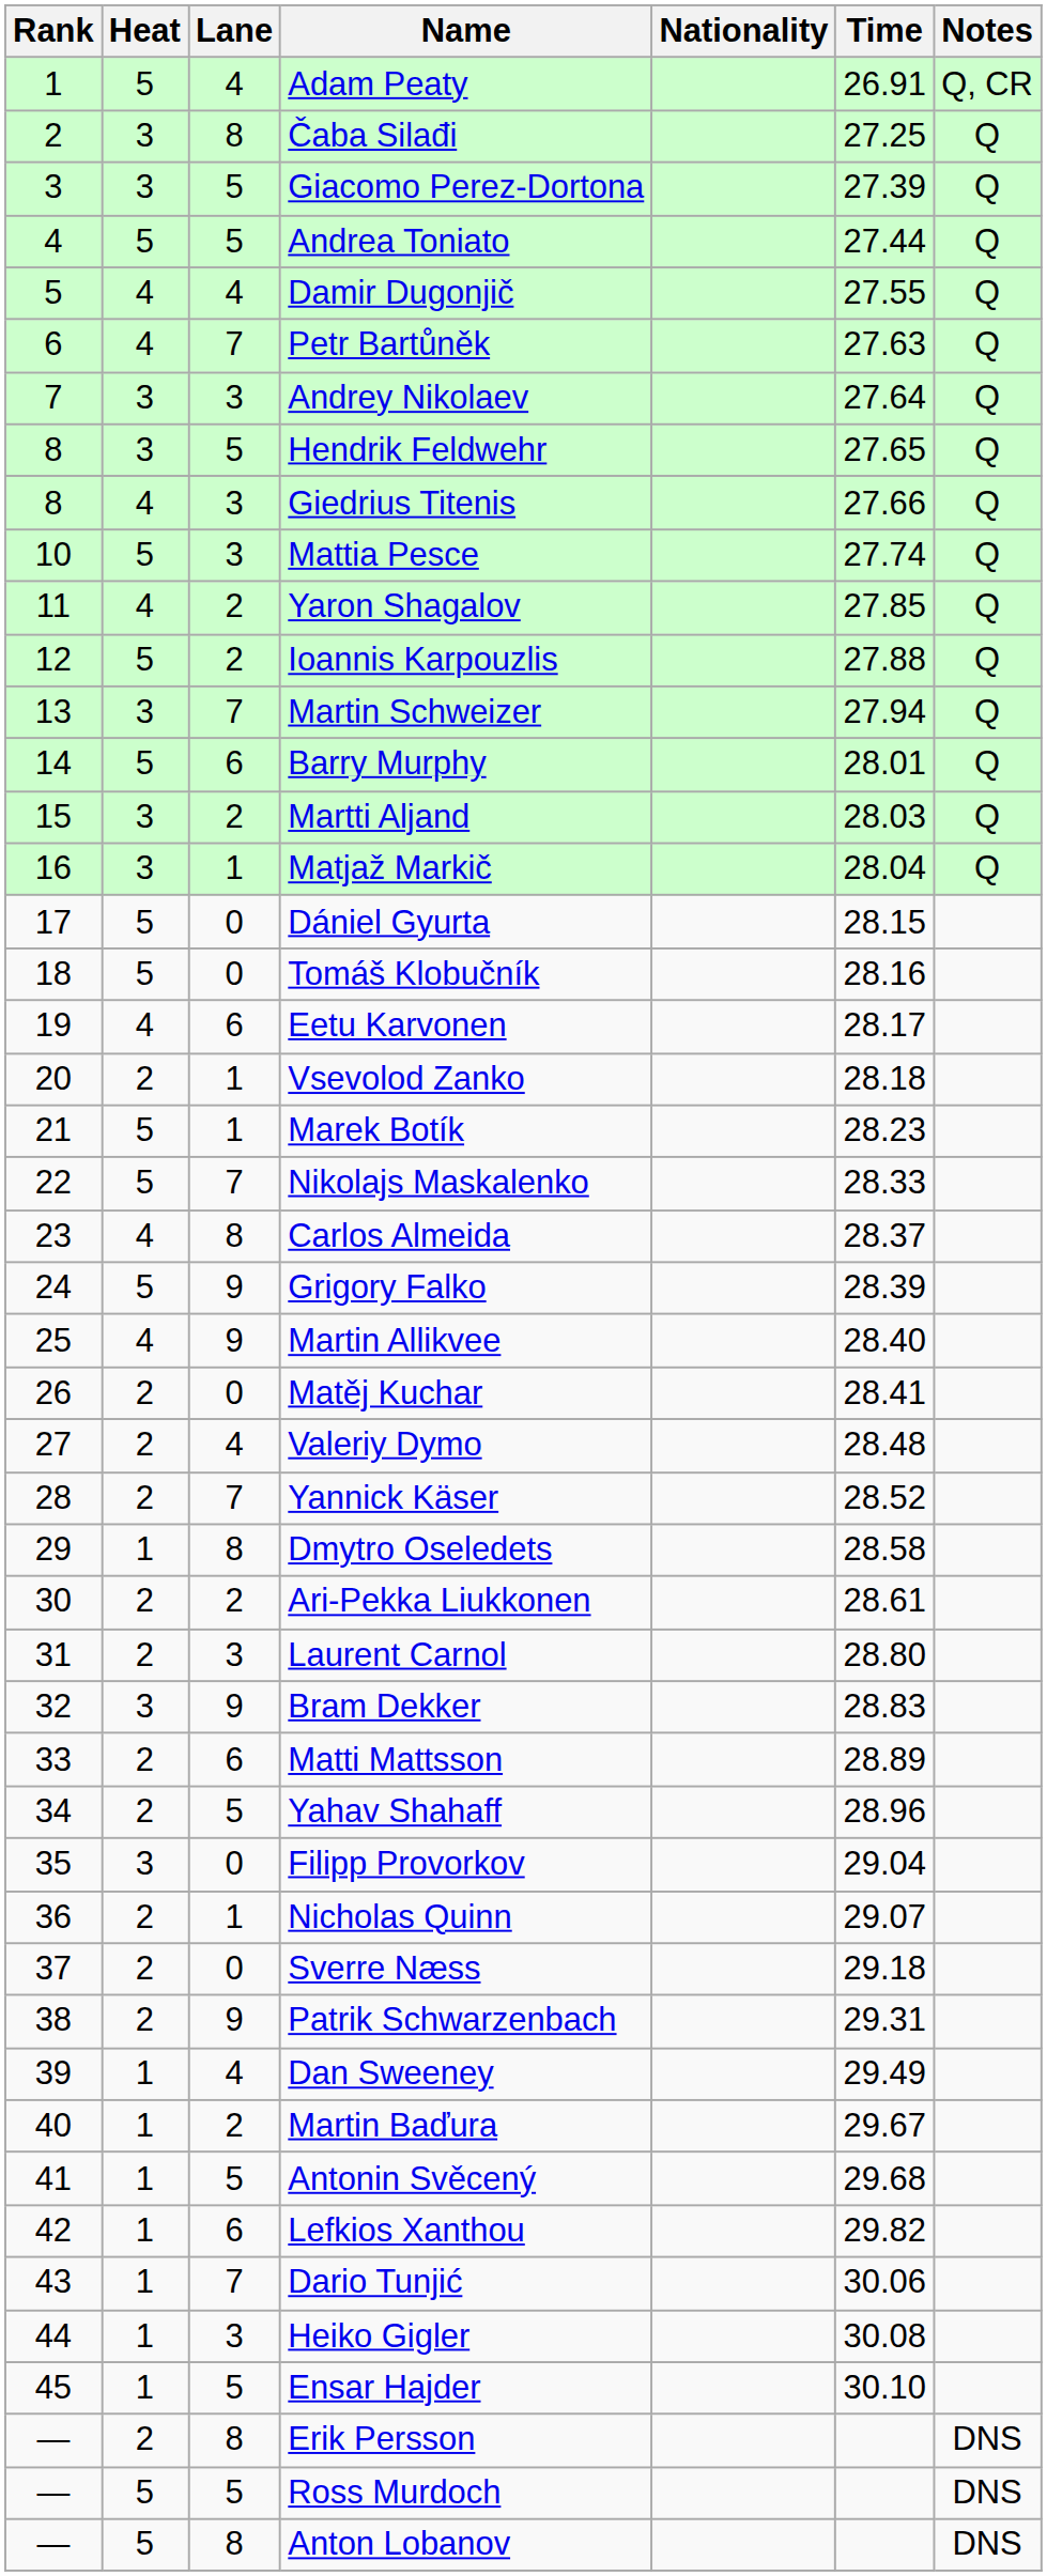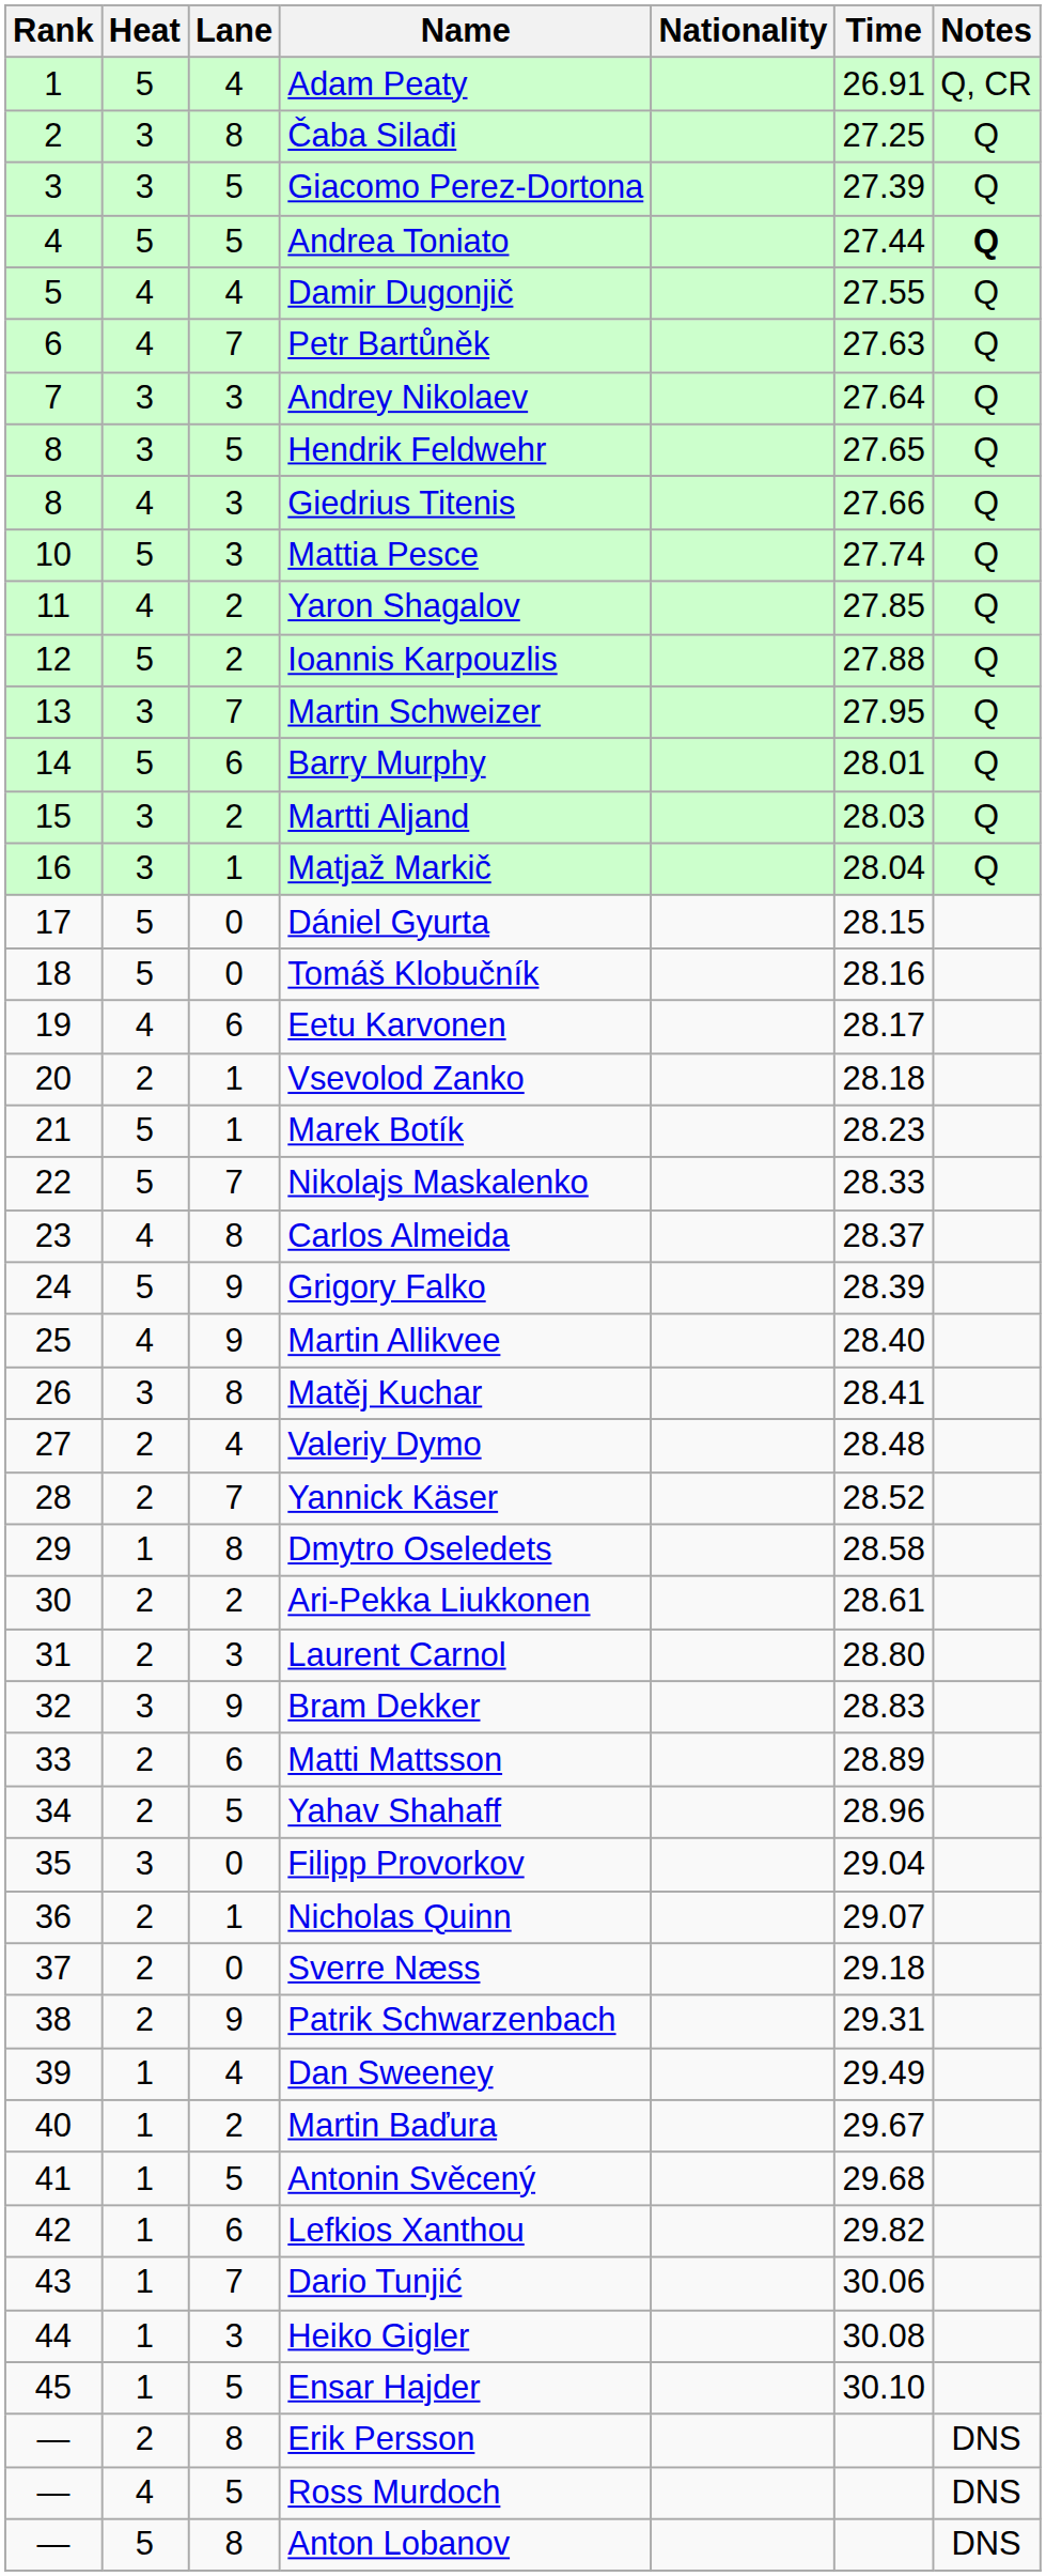 <table class="wikitable sortable" style="text-align:center">
 <tr>
 <th>Rank</th>
 <th>Heat</th>
 <th>Lane</th>
 <th>Name</th>
 <th>Nationality</th>
 <th>Time</th>
 <th>Notes</th>
 </tr>
 <tr bgcolor=ccffcc>
 <td>1</td>
 <td>5</td>
 <td>4</td>
 <td align=left><a href='#'>Adam Peaty</a></td>
 <td align=left></td>
 <td>26.91</td>
 <td>Q, CR</td>
 </tr>
 <tr bgcolor=ccffcc>
 <td>2</td>
 <td>3</td>
 <td>8</td>
 <td align=left><a href='#'>Čaba Silađi</a></td>
 <td align=left></td>
 <td>27.25</td>
 <td>Q</td>
 </tr>
 <tr bgcolor=ccffcc>
 <td>3</td>
 <td>3</td>
 <td>5</td>
 <td align=left><a href='#'>Giacomo Perez-Dortona</a></td>
 <td align=left></td>
 <td>27.39</td>
 <td>Q</td>
 </tr>
 <tr bgcolor=ccffcc>
 <td>4</td>
 <td>5</td>
 <td>5</td>
 <td align=left><a href='#'>Andrea Toniato</a></td>
 <td align=left></td>
 <td>27.44</td>
-<td>Q</td>
+<td><strong>Q</strong></td>
 </tr>
 <tr bgcolor=ccffcc>
 <td>5</td>
 <td>4</td>
 <td>4</td>
 <td align=left><a href='#'>Damir Dugonjič</a></td>
 <td align=left></td>
 <td>27.55</td>
 <td>Q</td>
 </tr>
 <tr bgcolor=ccffcc>
 <td>6</td>
 <td>4</td>
 <td>7</td>
 <td align=left><a href='#'>Petr Bartůněk</a></td>
 <td align=left></td>
 <td>27.63</td>
 <td>Q</td>
 </tr>
 <tr bgcolor=ccffcc>
 <td>7</td>
 <td>3</td>
 <td>3</td>
 <td align=left><a href='#'>Andrey Nikolaev</a></td>
 <td align=left></td>
 <td>27.64</td>
 <td>Q</td>
 </tr>
 <tr bgcolor=ccffcc>
 <td>8</td>
 <td>3</td>
 <td>5</td>
 <td align=left><a href='#'>Hendrik Feldwehr</a></td>
 <td align=left></td>
 <td>27.65</td>
 <td>Q</td>
 </tr>
 <tr bgcolor=ccffcc>
 <td>8</td>
 <td>4</td>
 <td>3</td>
 <td align=left><a href='#'>Giedrius Titenis</a></td>
 <td align=left></td>
 <td>27.66</td>
 <td>Q</td>
 </tr>
 <tr bgcolor=ccffcc>
 <td>10</td>
 <td>5</td>
 <td>3</td>
 <td align=left><a href='#'>Mattia Pesce</a></td>
 <td align=left></td>
 <td>27.74</td>
 <td>Q</td>
 </tr>
 <tr bgcolor=ccffcc>
 <td>11</td>
 <td>4</td>
 <td>2</td>
 <td align=left><a href='#'>Yaron Shagalov</a></td>
 <td align=left></td>
 <td>27.85</td>
 <td>Q</td>
 </tr>
 <tr bgcolor=ccffcc>
 <td>12</td>
 <td>5</td>
 <td>2</td>
 <td align=left><a href='#'>Ioannis Karpouzlis</a></td>
 <td align=left></td>
 <td>27.88</td>
 <td>Q</td>
 </tr>
 <tr bgcolor=ccffcc>
 <td>13</td>
 <td>3</td>
 <td>7</td>
 <td align=left><a href='#'>Martin Schweizer</a></td>
 <td align=left></td>
-<td>27.94</td>
+<td>27.95</td>
 <td>Q</td>
 </tr>
 <tr bgcolor=ccffcc>
 <td>14</td>
 <td>5</td>
 <td>6</td>
 <td align=left><a href='#'>Barry Murphy</a></td>
 <td align=left></td>
 <td>28.01</td>
 <td>Q</td>
 </tr>
 <tr bgcolor=ccffcc>
 <td>15</td>
 <td>3</td>
 <td>2</td>
 <td align=left><a href='#'>Martti Aljand</a></td>
 <td align=left></td>
 <td>28.03</td>
 <td>Q</td>
 </tr>
 <tr bgcolor=ccffcc>
 <td>16</td>
 <td>3</td>
 <td>1</td>
 <td align=left><a href='#'>Matjaž Markič</a></td>
 <td align=left></td>
 <td>28.04</td>
 <td>Q</td>
 </tr>
 <tr>
 <td>17</td>
 <td>5</td>
 <td>0</td>
 <td align=left><a href='#'>Dániel Gyurta</a></td>
 <td align=left></td>
 <td>28.15</td>
 <td></td>
 </tr>
 <tr>
 <td>18</td>
 <td>5</td>
 <td>0</td>
 <td align=left><a href='#'>Tomáš Klobučník</a></td>
 <td align=left></td>
 <td>28.16</td>
 <td></td>
 </tr>
 <tr>
 <td>19</td>
 <td>4</td>
 <td>6</td>
 <td align=left><a href='#'>Eetu Karvonen</a></td>
 <td align=left></td>
 <td>28.17</td>
 <td></td>
 </tr>
 <tr>
 <td>20</td>
 <td>2</td>
 <td>1</td>
 <td align=left><a href='#'>Vsevolod Zanko</a></td>
 <td align=left></td>
 <td>28.18</td>
 <td></td>
 </tr>
 <tr>
 <td>21</td>
 <td>5</td>
 <td>1</td>
 <td align=left><a href='#'>Marek Botík</a></td>
 <td align=left></td>
 <td>28.23</td>
 <td></td>
 </tr>
 <tr>
 <td>22</td>
 <td>5</td>
 <td>7</td>
 <td align=left><a href='#'>Nikolajs Maskalenko</a></td>
 <td align=left></td>
 <td>28.33</td>
 <td></td>
 </tr>
 <tr>
 <td>23</td>
 <td>4</td>
 <td>8</td>
 <td align=left><a href='#'>Carlos Almeida</a></td>
 <td align=left></td>
 <td>28.37</td>
 <td></td>
 </tr>
 <tr>
 <td>24</td>
 <td>5</td>
 <td>9</td>
 <td align=left><a href='#'>Grigory Falko</a></td>
 <td align=left></td>
 <td>28.39</td>
 <td></td>
 </tr>
 <tr>
 <td>25</td>
 <td>4</td>
 <td>9</td>
 <td align=left><a href='#'>Martin Allikvee</a></td>
 <td align=left></td>
 <td>28.40</td>
 <td></td>
 </tr>
 <tr>
 <td>26</td>
-<td>2</td>
-<td>0</td>
+<td>3</td>
+<td>8</td>
 <td align=left><a href='#'>Matěj Kuchar</a></td>
 <td align=left></td>
 <td>28.41</td>
 <td></td>
 </tr>
 <tr>
 <td>27</td>
 <td>2</td>
 <td>4</td>
 <td align=left><a href='#'>Valeriy Dymo</a></td>
 <td align=left></td>
 <td>28.48</td>
 <td></td>
 </tr>
 <tr>
 <td>28</td>
 <td>2</td>
 <td>7</td>
 <td align=left><a href='#'>Yannick Käser</a></td>
 <td align=left></td>
 <td>28.52</td>
 <td></td>
 </tr>
 <tr>
 <td>29</td>
 <td>1</td>
 <td>8</td>
 <td align=left><a href='#'>Dmytro Oseledets</a></td>
 <td align=left></td>
 <td>28.58</td>
 <td></td>
 </tr>
 <tr>
 <td>30</td>
 <td>2</td>
 <td>2</td>
 <td align=left><a href='#'>Ari-Pekka Liukkonen</a></td>
 <td align=left></td>
 <td>28.61</td>
 <td></td>
 </tr>
 <tr>
 <td>31</td>
 <td>2</td>
 <td>3</td>
 <td align=left><a href='#'>Laurent Carnol</a></td>
 <td align=left></td>
 <td>28.80</td>
 <td></td>
 </tr>
 <tr>
 <td>32</td>
 <td>3</td>
 <td>9</td>
 <td align=left><a href='#'>Bram Dekker</a></td>
 <td align=left></td>
 <td>28.83</td>
 <td></td>
 </tr>
 <tr>
 <td>33</td>
 <td>2</td>
 <td>6</td>
 <td align=left><a href='#'>Matti Mattsson</a></td>
 <td align=left></td>
 <td>28.89</td>
 <td></td>
 </tr>
 <tr>
 <td>34</td>
 <td>2</td>
 <td>5</td>
 <td align=left><a href='#'>Yahav Shahaff</a></td>
 <td align=left></td>
 <td>28.96</td>
 <td></td>
 </tr>
 <tr>
 <td>35</td>
 <td>3</td>
 <td>0</td>
 <td align=left><a href='#'>Filipp Provorkov</a></td>
 <td align=left></td>
 <td>29.04</td>
 <td></td>
 </tr>
 <tr>
 <td>36</td>
 <td>2</td>
 <td>1</td>
 <td align=left><a href='#'>Nicholas Quinn</a></td>
 <td align=left></td>
 <td>29.07</td>
 <td></td>
 </tr>
 <tr>
 <td>37</td>
 <td>2</td>
 <td>0</td>
 <td align=left><a href='#'>Sverre Næss</a></td>
 <td align=left></td>
 <td>29.18</td>
 <td></td>
 </tr>
 <tr>
 <td>38</td>
 <td>2</td>
 <td>9</td>
 <td align=left><a href='#'>Patrik Schwarzenbach</a></td>
 <td align=left></td>
 <td>29.31</td>
 <td></td>
 </tr>
 <tr>
 <td>39</td>
 <td>1</td>
 <td>4</td>
 <td align=left><a href='#'>Dan Sweeney</a></td>
 <td align=left></td>
 <td>29.49</td>
 <td></td>
 </tr>
 <tr>
 <td>40</td>
 <td>1</td>
 <td>2</td>
 <td align=left><a href='#'>Martin Baďura</a></td>
 <td align=left></td>
 <td>29.67</td>
 <td></td>
 </tr>
 <tr>
 <td>41</td>
 <td>1</td>
 <td>5</td>
 <td align=left><a href='#'>Antonin Svěcený</a></td>
 <td align=left></td>
 <td>29.68</td>
 <td></td>
 </tr>
 <tr>
 <td>42</td>
 <td>1</td>
 <td>6</td>
 <td align=left><a href='#'>Lefkios Xanthou</a></td>
 <td align=left></td>
 <td>29.82</td>
 <td></td>
 </tr>
 <tr>
 <td>43</td>
 <td>1</td>
 <td>7</td>
 <td align=left><a href='#'>Dario Tunjić</a></td>
 <td align=left></td>
 <td>30.06</td>
 <td></td>
 </tr>
 <tr>
 <td>44</td>
 <td>1</td>
 <td>3</td>
 <td align=left><a href='#'>Heiko Gigler</a></td>
 <td align=left></td>
 <td>30.08</td>
 <td></td>
 </tr>
 <tr>
 <td>45</td>
 <td>1</td>
 <td>5</td>
 <td align=left><a href='#'>Ensar Hajder</a></td>
 <td align=left></td>
 <td>30.10</td>
 <td></td>
 </tr>
 <tr>
 <td>—</td>
 <td>2</td>
 <td>8</td>
 <td align=left><a href='#'>Erik Persson</a></td>
 <td align=left></td>
 <td></td>
 <td>DNS</td>
 </tr>
 <tr>
 <td>—</td>
-<td>5</td>
+<td>4</td>
 <td>5</td>
 <td align=left><a href='#'>Ross Murdoch</a></td>
 <td align=left></td>
 <td></td>
 <td>DNS</td>
 </tr>
 <tr>
 <td>—</td>
 <td>5</td>
 <td>8</td>
 <td align=left><a href='#'>Anton Lobanov</a></td>
 <td align=left></td>
 <td></td>
 <td>DNS</td>
 </tr>
 </table>
